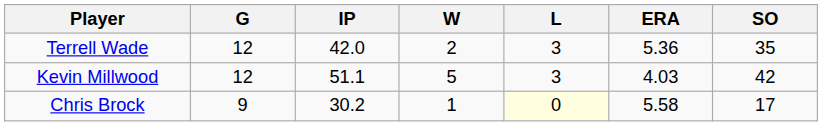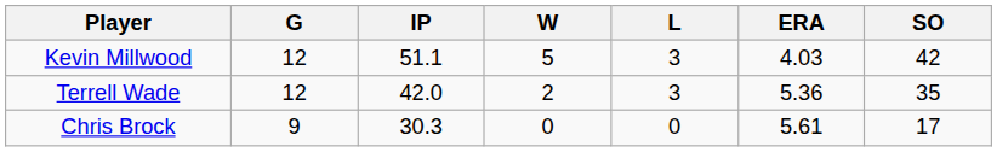 <table class="wikitable sortable">
 <tr>
 <th bgcolor="#DDDDFF" width="16%">Player</th>
 <th bgcolor="#DDDDFF" width="9%">G</th>
 <th bgcolor="#DDDDFF" width="9%">IP</th>
 <th bgcolor="#DDDDFF" width="9%">W</th>
 <th bgcolor="#DDDDFF" width="9%">L</th>
 <th bgcolor="#DDDDFF" width="9%">ERA</th>
 <th bgcolor="#DDDDFF" width="9%">SO</th>
 </tr>
 <tr align="center">
+<td><a href='#'>Kevin Millwood</a></td>
+<td>12</td>
+<td>51.1</td>
+<td>5</td>
+<td>3</td>
+<td>4.03</td>
+<td>42</td>
+</tr>
+<tr align="center">
 <td><a href='#'>Terrell Wade</a></td>
 <td>12</td>
 <td>42.0</td>
 <td>2</td>
 <td>3</td>
 <td>5.36</td>
 <td>35</td>
 </tr>
 <tr align="center">
-<td><a href='#'>Kevin Millwood</a></td>
-<td>12</td>
-<td>51.1</td>
-<td>5</td>
-<td>3</td>
-<td>4.03</td>
-<td>42</td>
-</tr>
-<tr align="center">
 <td><a href='#'>Chris Brock</a></td>
 <td>9</td>
-<td>30.2</td>
-<td>1</td>
-<td style="background: lightyellow;">0</td>
-<td>5.58</td>
+<td>30.3</td>
+<td>0</td>
+<td>0</td>
+<td>5.61</td>
 <td>17</td>
 </tr>
 </table>
